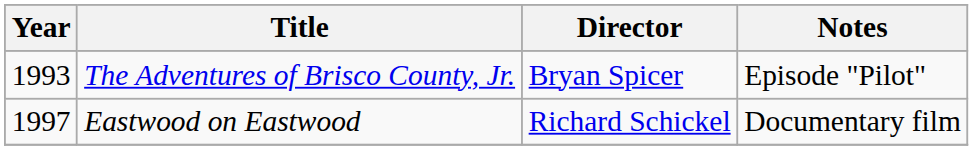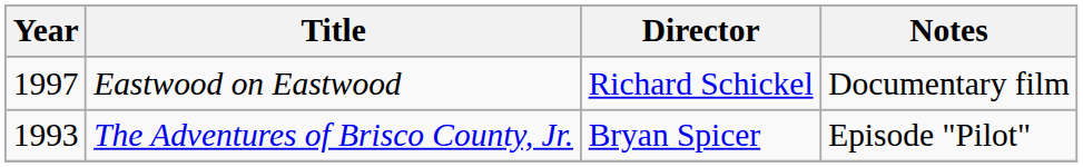 <table class="wikitable">
 <tr>
 <th>Year</th>
 <th>Title</th>
 <th>Director</th>
 <th>Notes</th>
 </tr>
 <tr>
+<td>1997</td>
+<td><em>Eastwood on Eastwood</em></td>
+<td><a href='#'>Richard Schickel</a></td>
+<td>Documentary film</td>
+</tr>
+<tr>
 <td>1993</td>
 <td><em><a href='#'>The Adventures of Brisco County, Jr.</a></em></td>
 <td><a href='#'>Bryan Spicer</a></td>
 <td>Episode "Pilot"</td>
 </tr>
 <tr>
-<td>1997</td>
-<td><em>Eastwood on Eastwood</em></td>
-<td><a href='#'>Richard Schickel</a></td>
-<td>Documentary film</td>
-</tr>
-<tr>
 </tr>
 </table>
